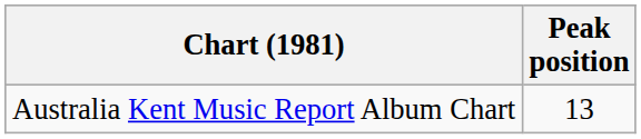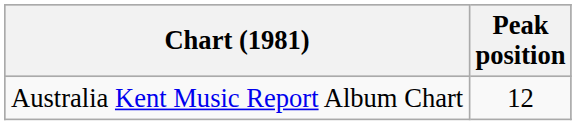 <table class="wikitable">
 <tr>
 <th>Chart (1981)</th>
 <th>Peak<br>position</th>
 </tr>
 <tr>
 <td>Australia <a href='#'>Kent Music Report</a> Album Chart</td>
-<td align="center">13</td>
+<td align="center">12</td>
 </tr>
 </table>
